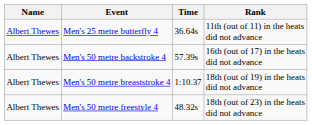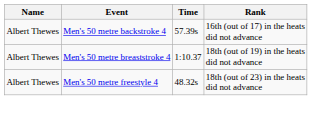 <table class="wikitable sortable" style="font-size:90%">
 <tr>
 <th>Name</th>
 <th>Event</th>
 <th>Time</th>
 <th>Rank</th>
-</tr>
-<tr>
-<td><a href='#'>Albert Thewes</a></td>
-<td><a href='#'>Men's 25 metre butterfly 4</a></td>
-<td>36.64s</td>
-<td>11th (out of 11) in the heats<br>did not advance</td>
 </tr>
 <tr>
 <td>Albert Thewes</td>
 <td><a href='#'>Men's 50 metre backstroke 4</a></td>
 <td>57.39s</td>
 <td>16th (out of 17) in the heats<br>did not advance</td>
 </tr>
 <tr>
 <td>Albert Thewes</td>
 <td><a href='#'>Men's 50 metre breaststroke 4</a></td>
 <td>1:10.37</td>
 <td>18th (out of 19) in the heats<br>did not advance</td>
 </tr>
 <tr>
 <td>Albert Thewes</td>
 <td><a href='#'>Men's 50 metre freestyle 4</a></td>
 <td>48.32s</td>
 <td>18th (out of 23) in the heats<br>did not advance</td>
 </tr>
 </table>
